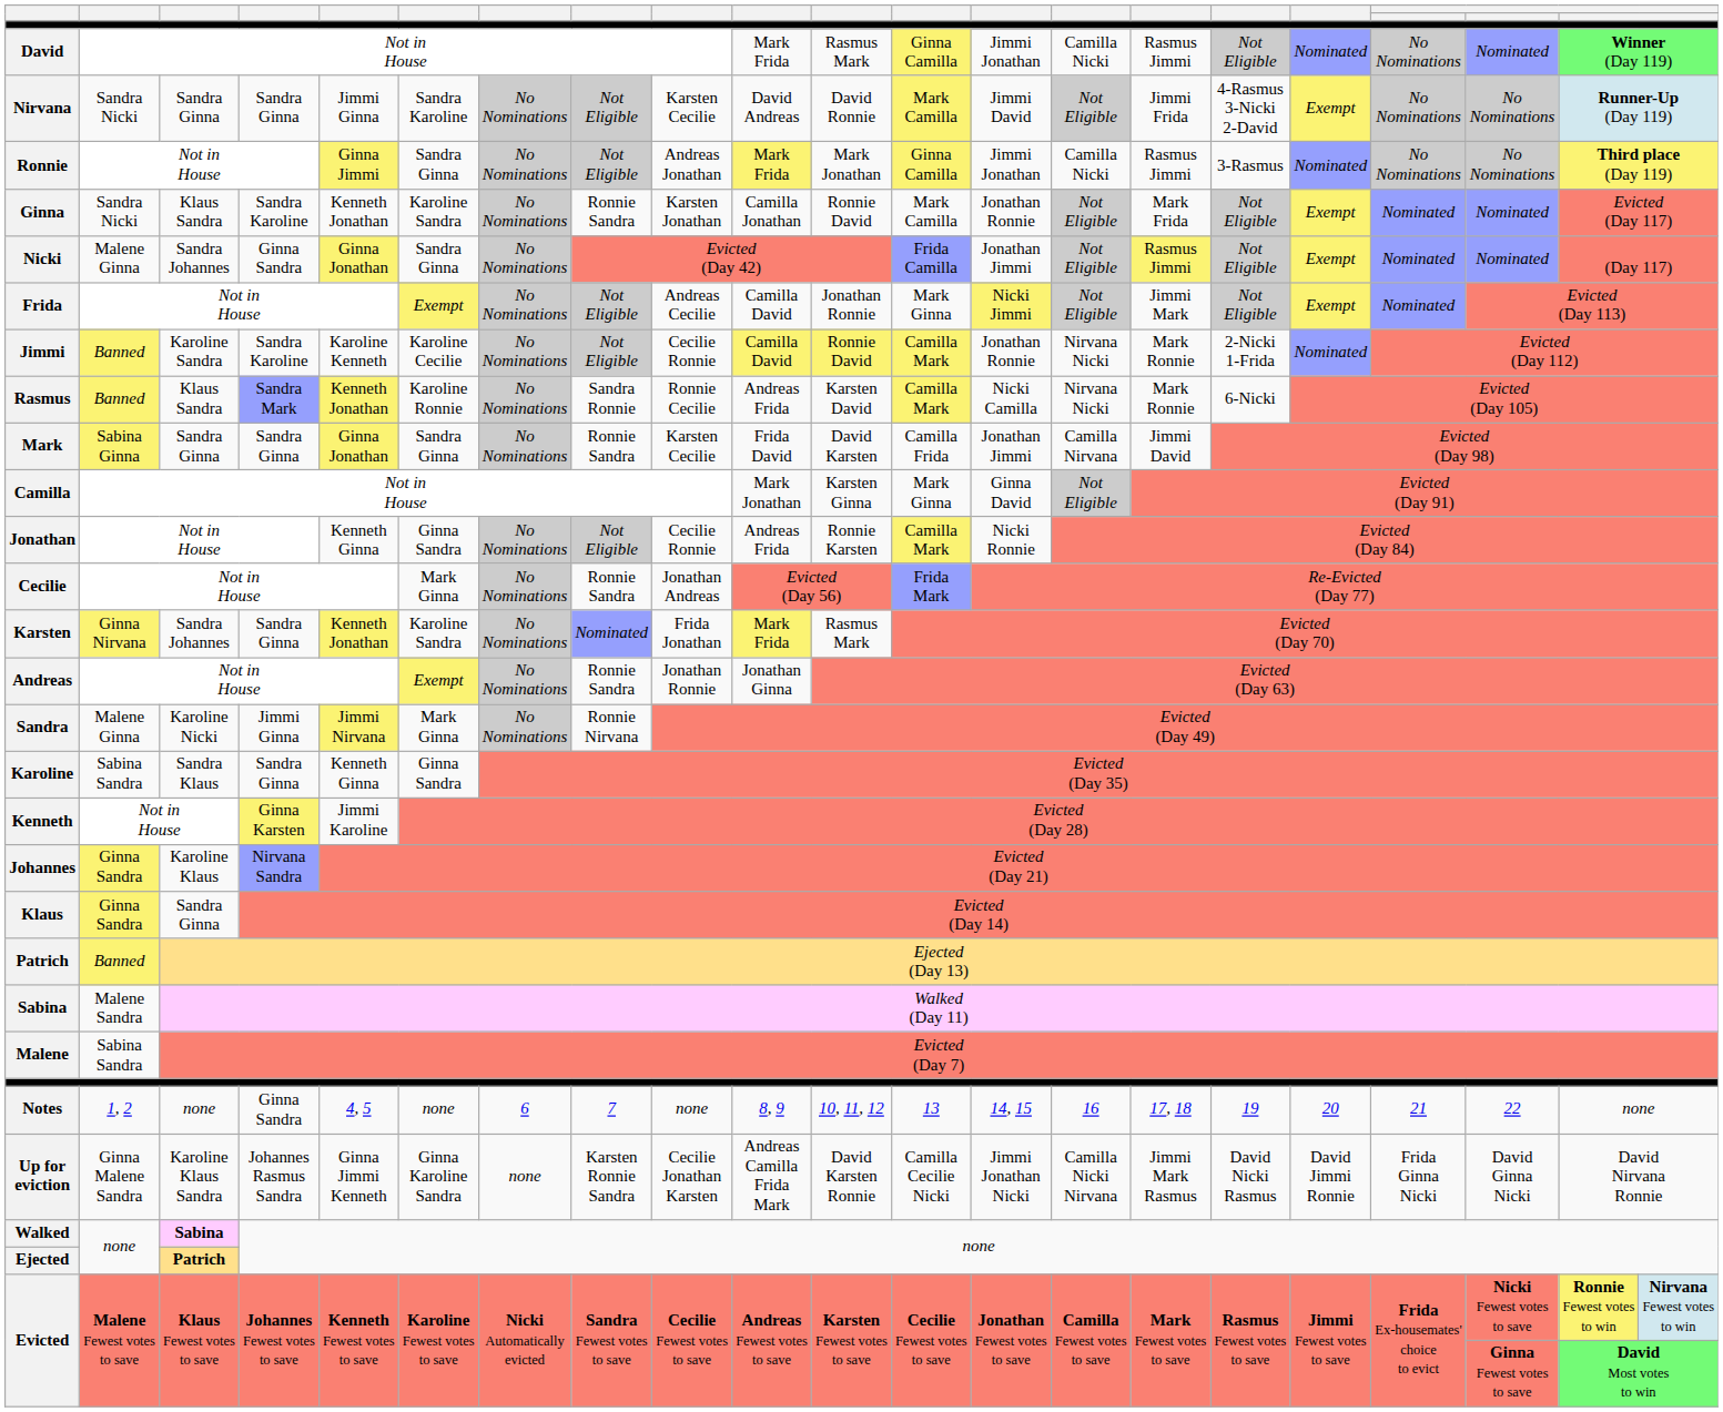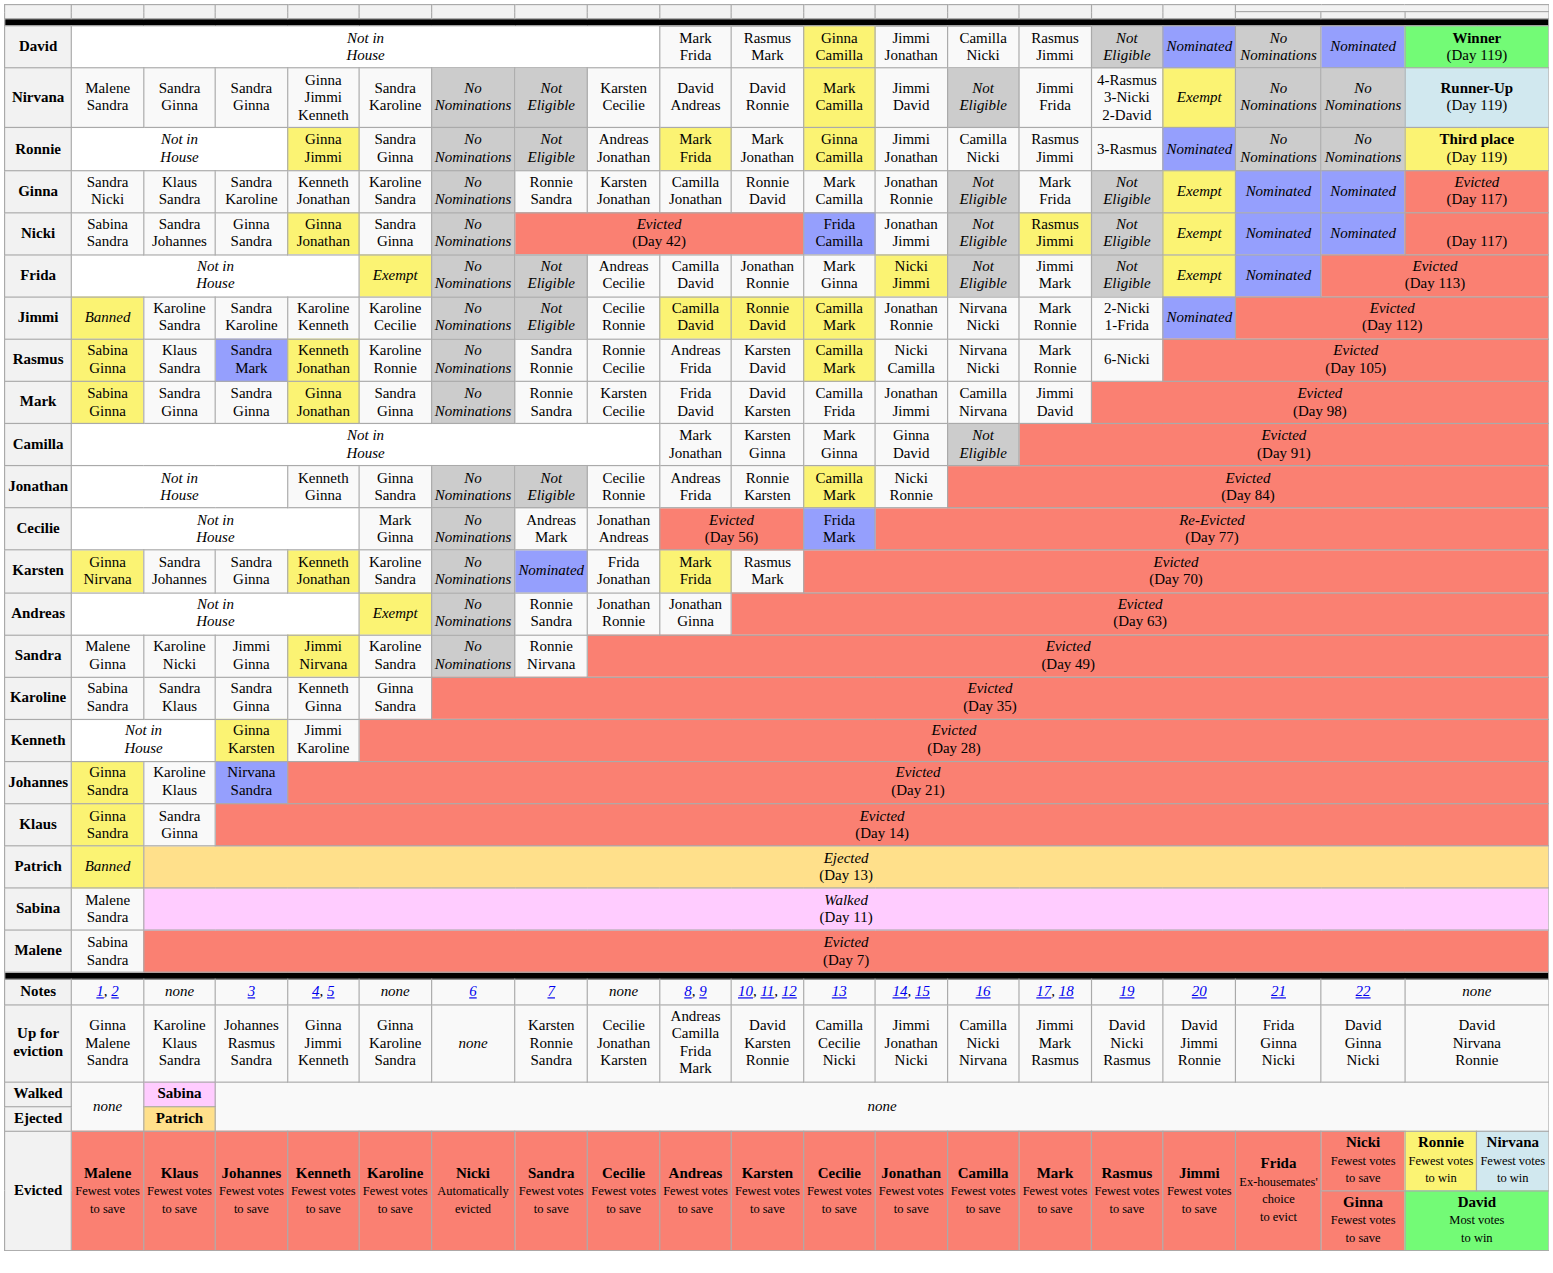 <table class="wikitable" style="text-align:center; width:100%; font-size:80%; line-height:15px;">
 <tr>
 <th rowspan=2 style="width: 5%;"></th>
 <th rowspan=2 style="width: 5%;"></th>
 <th rowspan=2 style="width: 5%;"></th>
 <th rowspan=2 style="width: 5%;"></th>
 <th rowspan=2 style="width: 5%;"></th>
 <th rowspan=2 style="width: 5%;"></th>
 <th rowspan=2 style="width: 5%;"></th>
 <th rowspan=2 style="width: 5%;"></th>
 <th rowspan=2 style="width: 5%;"></th>
 <th rowspan=2 style="width: 5%;"></th>
 <th rowspan=2 style="width: 5%;"></th>
 <th rowspan=2 style="width: 5%;"></th>
 <th rowspan=2 style="width: 5%;"></th>
 <th rowspan=2 style="width: 5%;"></th>
 <th rowspan=2 style="width: 5%;"></th>
 <th rowspan=2 style="width: 5%;"></th>
 <th rowspan=2 style="width: 5%;"></th>
 <th colspan=4 style="width: 15%;"></th>
 </tr>
 <tr>
 <th style="width: 5%;"></th>
 <th style="width: 5%;"></th>
 <th colspan=2 style="width: 5%;"></th>
 </tr>
 <tr>
 <td colspan="21" style="background-color: black;"></td>
 </tr>
 <tr>
 <th>David</th>
 <td colspan=8 style="background:#FFFFFF"><em>Not in<br>House</em></td>
 <td>Mark<br>Frida</td>
 <td>Rasmus<br>Mark</td>
 <td style="background:#FBF373">Ginna<br>Camilla</td>
 <td>Jimmi<br>Jonathan</td>
 <td>Camilla<br>Nicki</td>
 <td>Rasmus<br>Jimmi</td>
 <td style="background:#CCCCCC"><em>Not<br>Eligible</em></td>
 <td style="background:#959FFD"><em>Nominated</em></td>
 <td style="background:#CCCCCC"><em>No<br>Nominations</em></td>
 <td style="background:#959FFD"><em>Nominated</em></td>
 <td colspan=2 style="background:#73FB76"><strong>Winner</strong><br>(Day 119)</td>
 </tr>
 <tr>
 <th>Nirvana</th>
-<td>Sandra<br>Nicki</td>
+<td>Malene<br>Sandra</td>
 <td>Sandra<br>Ginna</td>
 <td>Sandra<br>Ginna</td>
-<td>Jimmi<br>Ginna</td>
+<td>Ginna<br>Jimmi<br>Kenneth</td>
 <td>Sandra<br>Karoline</td>
 <td style="background:#CCCCCC"><em>No<br>Nominations</em></td>
 <td style="background:#CCCCCC"><em>Not<br>Eligible</em></td>
 <td>Karsten<br>Cecilie</td>
 <td>David<br>Andreas</td>
 <td>David<br>Ronnie</td>
 <td style="background:#FBF373">Mark<br>Camilla</td>
 <td>Jimmi<br>David</td>
 <td style="background:#CCCCCC"><em>Not<br>Eligible</em></td>
 <td>Jimmi<br>Frida</td>
 <td>4-Rasmus<br>3-Nicki<br>2-David</td>
 <td style="background:#FBF373"><em>Exempt</em></td>
 <td style="background:#CCCCCC"><em>No<br>Nominations</em></td>
 <td style="background:#CCCCCC"><em>No<br>Nominations</em></td>
 <td colspan=2 style="background:#D1E8EF"><strong>Runner-Up</strong><br>(Day 119)</td>
 </tr>
 <tr>
 <th>Ronnie</th>
 <td colspan=3 style="background:#FFFFFF"><em>Not in<br>House</em></td>
 <td style="background:#FBF373">Ginna<br>Jimmi</td>
 <td>Sandra<br>Ginna</td>
 <td style="background:#CCCCCC"><em>No<br>Nominations</em></td>
 <td style="background:#CCCCCC"><em>Not<br>Eligible</em></td>
 <td>Andreas<br>Jonathan</td>
 <td style="background:#FBF373">Mark<br>Frida</td>
 <td>Mark<br>Jonathan</td>
 <td style="background:#FBF373">Ginna<br>Camilla</td>
 <td>Jimmi<br>Jonathan</td>
 <td>Camilla<br>Nicki</td>
 <td>Rasmus<br>Jimmi</td>
 <td>3-Rasmus</td>
 <td style="background:#959FFD"><em>Nominated</em></td>
 <td style="background:#CCCCCC"><em>No<br>Nominations</em></td>
 <td style="background:#CCCCCC"><em>No<br>Nominations</em></td>
 <td colspan=2 style="background:#FBF373"><strong>Third place</strong><br>(Day 119)</td>
 </tr>
 <tr>
 <th>Ginna</th>
 <td>Sandra<br>Nicki</td>
 <td>Klaus<br>Sandra</td>
 <td>Sandra<br>Karoline</td>
 <td>Kenneth<br>Jonathan</td>
 <td>Karoline<br>Sandra</td>
 <td style="background:#CCCCCC"><em>No<br>Nominations</em></td>
 <td>Ronnie<br>Sandra</td>
 <td>Karsten<br>Jonathan</td>
 <td>Camilla<br>Jonathan</td>
 <td>Ronnie<br>David</td>
 <td>Mark<br>Camilla</td>
 <td>Jonathan<br>Ronnie</td>
 <td style="background:#CCCCCC"><em>Not<br>Eligible</em></td>
 <td>Mark<br>Frida</td>
 <td style="background:#CCCCCC"><em>Not<br>Eligible</em></td>
 <td style="background:#FBF373"><em>Exempt</em></td>
 <td style="background:#959FFD"><em>Nominated</em></td>
 <td style="background:#959FFD"><em>Nominated</em></td>
 <td colspan=2 style="background:#FA8072"><em>Evicted</em><br>(Day 117)</td>
 </tr>
 <tr>
 <th>Nicki</th>
-<td>Malene<br>Ginna</td>
+<td>Sabina<br>Sandra</td>
 <td>Sandra<br>Johannes</td>
 <td>Ginna<br>Sandra</td>
 <td style="background:#FBF373">Ginna<br>Jonathan</td>
 <td>Sandra<br>Ginna</td>
 <td style="background:#CCCCCC"><em>No<br>Nominations</em></td>
 <td colspan=4 style="background:#FA8072"><em>Evicted</em><br>(Day 42)</td>
 <td style="background:#959FFD">Frida<br>Camilla</td>
 <td>Jonathan<br>Jimmi</td>
 <td style="background:#CCCCCC"><em>Not<br>Eligible</em></td>
 <td style="background:#FBF373">Rasmus<br>Jimmi</td>
 <td style="background:#CCCCCC"><em>Not<br>Eligible</em></td>
 <td style="background:#FBF373"><em>Exempt</em></td>
 <td style="background:#959FFD"><em>Nominated</em></td>
 <td style="background:#959FFD"><em>Nominated</em></td>
 <td colspan=2 style="background:#FA8072"><em></em><br>(Day 117)</td>
 </tr>
 <tr>
 <th>Frida</th>
 <td colspan=4 style="background:#FFFFFF"><em>Not in<br>House</em></td>
 <td style="background:#FBF373"><em>Exempt</em></td>
 <td style="background:#CCCCCC"><em>No<br>Nominations</em></td>
 <td style="background:#CCCCCC"><em>Not<br>Eligible</em></td>
 <td>Andreas<br>Cecilie</td>
 <td>Camilla<br>David</td>
 <td>Jonathan<br>Ronnie</td>
 <td>Mark<br>Ginna</td>
 <td style="background:#FBF373">Nicki<br>Jimmi</td>
 <td style="background:#CCCCCC"><em>Not<br>Eligible</em></td>
 <td>Jimmi<br>Mark</td>
 <td style="background:#CCCCCC"><em>Not<br>Eligible</em></td>
 <td style="background:#FBF373"><em>Exempt</em></td>
 <td style="background:#959FFD"><em>Nominated</em></td>
 <td colspan=3 style="background:#FA8072"><em>Evicted</em><br>(Day 113)</td>
 </tr>
 <tr>
 <th>Jimmi</th>
 <td style="background:#FBF373"><em>Banned</em></td>
 <td>Karoline<br>Sandra</td>
 <td>Sandra<br>Karoline</td>
 <td>Karoline<br>Kenneth</td>
 <td>Karoline<br>Cecilie</td>
 <td style="background:#CCCCCC"><em>No<br>Nominations</em></td>
 <td style="background:#CCCCCC"><em>Not<br>Eligible</em></td>
 <td>Cecilie<br>Ronnie</td>
 <td style="background:#FBF373">Camilla<br>David</td>
 <td style="background:#FBF373">Ronnie<br>David</td>
 <td style="background:#FBF373">Camilla<br>Mark</td>
 <td>Jonathan<br>Ronnie</td>
 <td>Nirvana<br>Nicki</td>
 <td>Mark<br>Ronnie</td>
 <td>2-Nicki<br>1-Frida</td>
 <td style="background:#959FFD"><em>Nominated</em></td>
 <td colspan=4 style="background:#FA8072"><em>Evicted</em><br>(Day 112)</td>
 </tr>
 <tr>
 <th>Rasmus</th>
-<td style="background:#FBF373"><em>Banned</em></td>
+<td style="background:#FBF373">Sabina<br>Ginna</td>
 <td>Klaus<br>Sandra</td>
 <td style="background:#959FFD">Sandra<br>Mark</td>
 <td style="background:#FBF373">Kenneth<br>Jonathan</td>
 <td>Karoline<br>Ronnie</td>
 <td style="background:#CCCCCC"><em>No<br>Nominations</em></td>
 <td>Sandra<br>Ronnie</td>
 <td>Ronnie<br>Cecilie</td>
 <td>Andreas<br>Frida</td>
 <td>Karsten<br>David</td>
 <td style="background:#FBF373">Camilla<br>Mark</td>
 <td>Nicki<br>Camilla</td>
 <td>Nirvana<br>Nicki</td>
 <td>Mark<br>Ronnie</td>
 <td>6-Nicki</td>
 <td colspan=5 style="background:#FA8072"><em>Evicted</em><br>(Day 105)</td>
 </tr>
 <tr>
 <th>Mark</th>
 <td style="background:#FBF373">Sabina<br>Ginna</td>
 <td>Sandra<br>Ginna</td>
 <td>Sandra<br>Ginna</td>
 <td style="background:#FBF373">Ginna<br>Jonathan</td>
 <td>Sandra<br>Ginna</td>
 <td style="background:#CCCCCC"><em>No<br>Nominations</em></td>
 <td>Ronnie<br>Sandra</td>
 <td>Karsten<br>Cecilie</td>
 <td>Frida<br>David</td>
 <td>David<br>Karsten</td>
 <td>Camilla<br>Frida</td>
 <td>Jonathan<br>Jimmi</td>
 <td>Camilla<br>Nirvana</td>
 <td>Jimmi<br>David</td>
 <td colspan=6 style="background:#FA8072"><em>Evicted</em><br>(Day 98)</td>
 </tr>
 <tr>
 <th>Camilla</th>
 <td colspan=8 style="background:#FFFFFF"><em>Not in<br>House</em></td>
 <td>Mark<br>Jonathan</td>
 <td>Karsten<br>Ginna</td>
 <td>Mark<br>Ginna</td>
 <td>Ginna<br>David</td>
 <td style="background:#CCCCCC"><em>Not<br>Eligible</em></td>
 <td colspan=7 style="background:#FA8072"><em>Evicted</em><br>(Day 91)</td>
 </tr>
 <tr>
 <th>Jonathan</th>
 <td colspan=3 style="background:#FFFFFF"><em>Not in<br>House</em></td>
 <td>Kenneth<br>Ginna</td>
 <td>Ginna<br>Sandra</td>
 <td style="background:#CCCCCC"><em>No<br>Nominations</em></td>
 <td style="background:#CCCCCC"><em>Not<br>Eligible</em></td>
 <td>Cecilie<br>Ronnie</td>
 <td>Andreas<br>Frida</td>
 <td>Ronnie<br>Karsten</td>
 <td style="background:#FBF373">Camilla<br>Mark</td>
 <td>Nicki<br>Ronnie</td>
 <td colspan=8 style="background:#FA8072"><em>Evicted</em><br>(Day 84)</td>
 </tr>
 <tr>
 <th>Cecilie</th>
 <td colspan=4 style="background:#FFFFFF"><em>Not in<br>House</em></td>
 <td>Mark<br>Ginna</td>
 <td style="background:#CCCCCC"><em>No<br>Nominations</em></td>
-<td>Ronnie<br>Sandra</td>
+<td>Andreas<br>Mark</td>
 <td>Jonathan<br>Andreas</td>
 <td colspan=2 style="background:#FA8072"><em>Evicted</em><br>(Day 56)</td>
 <td style="background:#959FFD">Frida<br>Mark</td>
 <td colspan=9 style="background:#FA8072"><em>Re-Evicted</em><br>(Day 77)</td>
 </tr>
 <tr>
 <th>Karsten</th>
 <td style="background:#FBF373">Ginna<br>Nirvana</td>
 <td>Sandra<br>Johannes</td>
 <td>Sandra<br>Ginna</td>
 <td style="background:#FBF373">Kenneth<br>Jonathan</td>
 <td>Karoline<br>Sandra</td>
 <td style="background:#CCCCCC"><em>No<br>Nominations</em></td>
 <td style="background:#959FFD"><em>Nominated</em></td>
 <td>Frida<br>Jonathan</td>
 <td style="background:#FBF373">Mark<br>Frida</td>
 <td>Rasmus<br>Mark</td>
 <td colspan=10 style="background:#FA8072"><em>Evicted</em><br>(Day 70)</td>
 </tr>
 <tr>
 <th>Andreas</th>
 <td colspan=4 style="background:#FFFFFF"><em>Not in<br>House</em></td>
 <td style="background:#FBF373"><em>Exempt</em></td>
 <td style="background:#CCCCCC"><em>No<br>Nominations</em></td>
 <td>Ronnie<br>Sandra</td>
 <td>Jonathan<br>Ronnie</td>
 <td>Jonathan<br>Ginna</td>
 <td colspan=11 style="background:#FA8072"><em>Evicted</em><br>(Day 63)</td>
 </tr>
 <tr>
 <th>Sandra</th>
 <td>Malene<br>Ginna</td>
 <td>Karoline<br>Nicki</td>
 <td>Jimmi<br>Ginna</td>
 <td style="background:#FBF373">Jimmi<br>Nirvana</td>
-<td>Mark<br>Ginna</td>
+<td>Karoline<br>Sandra</td>
 <td style="background:#CCCCCC"><em>No<br>Nominations</em></td>
 <td>Ronnie<br>Nirvana</td>
 <td colspan=13 style="background:#FA8072"><em>Evicted</em><br>(Day 49)</td>
 </tr>
 <tr>
 <th>Karoline</th>
 <td>Sabina<br>Sandra</td>
 <td>Sandra<br>Klaus</td>
 <td>Sandra<br>Ginna</td>
 <td>Kenneth<br>Ginna</td>
 <td>Ginna<br>Sandra</td>
 <td colspan=15 style="background:#FA8072"><em>Evicted</em><br>(Day 35)</td>
 </tr>
 <tr>
 <th>Kenneth</th>
 <td colspan=2 style="background:#FFFFFF"><em>Not in<br>House</em></td>
 <td style="background:#FBF373">Ginna<br>Karsten</td>
 <td>Jimmi<br>Karoline</td>
 <td colspan=16 style="background:#FA8072"><em>Evicted</em><br>(Day 28)</td>
 </tr>
 <tr>
 <th>Johannes</th>
 <td style="background:#FBF373">Ginna<br>Sandra</td>
 <td>Karoline<br>Klaus</td>
 <td style="background:#959FFD">Nirvana<br>Sandra</td>
 <td colspan=17 style="background:#FA8072"><em>Evicted</em><br>(Day 21)</td>
 </tr>
 <tr>
 <th>Klaus</th>
 <td style="background:#FBF373">Ginna<br>Sandra</td>
 <td>Sandra<br>Ginna</td>
 <td colspan=18 style="background:#FA8072"><em>Evicted</em><br>(Day 14)</td>
 </tr>
 <tr>
 <th>Patrich</th>
 <td style="background:#FBF373"><em>Banned</em></td>
 <td colspan=19 style="background:#FFE08B"><em>Ejected</em><br>(Day 13)</td>
 </tr>
 <tr>
 <th>Sabina</th>
 <td>Malene<br>Sandra</td>
 <td colspan=19 style="background:#FFCCFF"><em>Walked</em><br>(Day 11)</td>
 </tr>
 <tr>
 <th>Malene</th>
 <td>Sabina<br>Sandra</td>
 <td colspan=19 style="background:#FA8072"><em>Evicted</em><br>(Day 7)</td>
 </tr>
 <tr>
 <td colspan="21" style="background-color: black;"></td>
 </tr>
 <tr>
 <th>Notes</th>
 <td><em><a href='#'>1</a>, <a href='#'>2</a></em></td>
 <td><em>none</em></td>
-<td>Ginna<br>Sandra</td>
+<td><em><a href='#'>3</a></em></td>
 <td><em><a href='#'>4</a>, <a href='#'>5</a></em></td>
 <td><em>none</em></td>
 <td><em><a href='#'>6</a></em></td>
 <td><em><a href='#'>7</a></em></td>
 <td><em>none</em></td>
 <td><em><a href='#'>8</a>, <a href='#'>9</a></em></td>
 <td><em><a href='#'>10</a>, <a href='#'>11</a>, <a href='#'>12</a></em></td>
 <td><em><a href='#'>13</a></em></td>
 <td><em><a href='#'>14</a>, <a href='#'>15</a></em></td>
 <td><em><a href='#'>16</a></em></td>
 <td><em><a href='#'>17</a>, <a href='#'>18</a></em></td>
 <td><em><a href='#'>19</a></em></td>
 <td><em><a href='#'>20</a></em></td>
 <td><em><a href='#'>21</a></em></td>
 <td><em><a href='#'>22</a></em></td>
 <td colspan=2><em>none</em></td>
 </tr>
 <tr>
 <th>Up for<br>eviction</th>
 <td>Ginna<br>Malene<br>Sandra</td>
 <td>Karoline<br>Klaus<br>Sandra</td>
 <td>Johannes<br>Rasmus<br>Sandra</td>
 <td>Ginna<br>Jimmi<br>Kenneth</td>
 <td>Ginna<br>Karoline<br>Sandra</td>
 <td><em>none</em></td>
 <td>Karsten<br>Ronnie<br>Sandra</td>
 <td>Cecilie<br>Jonathan<br>Karsten</td>
 <td>Andreas<br>Camilla<br>Frida<br>Mark</td>
 <td>David<br>Karsten<br>Ronnie</td>
 <td>Camilla<br>Cecilie<br>Nicki</td>
 <td>Jimmi<br>Jonathan<br>Nicki</td>
 <td>Camilla<br>Nicki<br>Nirvana</td>
 <td>Jimmi<br>Mark<br>Rasmus</td>
 <td>David<br>Nicki<br>Rasmus</td>
 <td>David<br>Jimmi<br>Ronnie</td>
 <td>Frida<br>Ginna<br>Nicki</td>
 <td>David<br>Ginna<br>Nicki</td>
 <td colspan=2>David<br>Nirvana<br>Ronnie</td>
 </tr>
 <tr>
 <th>Walked</th>
 <td rowspan=2><em>none</em></td>
 <td style="background:#FFCCFF"><strong>Sabina</strong></td>
 <td rowspan=2 colspan=18><em>none</em></td>
 </tr>
 <tr>
 <th>Ejected</th>
 <td style="background:#FFE08B"><strong>Patrich</strong></td>
 </tr>
 <tr>
 <th rowspan=2>Evicted</th>
 <td rowspan=2 style="background:#FA8072" nowrap><strong>Malene</strong><br><small>Fewest votes<br>to save</small></td>
 <td rowspan=2 style="background:#FA8072" nowrap><strong>Klaus</strong><br><small>Fewest votes<br>to save</small></td>
 <td rowspan=2 style="background:#FA8072" nowrap><strong>Johannes</strong><br><small>Fewest votes<br>to save</small></td>
 <td rowspan=2 style="background:#FA8072" nowrap><strong>Kenneth</strong><br><small>Fewest votes<br>to save</small></td>
 <td rowspan=2 style="background:#FA8072" nowrap><strong>Karoline</strong><br><small>Fewest votes<br>to save</small></td>
 <td rowspan=2 style="background:#FA8072"><strong>Nicki</strong><br><small>Automatically<br>evicted</small></td>
 <td rowspan=2 style="background:#FA8072" nowrap><strong>Sandra</strong><br><small>Fewest votes<br>to save</small></td>
 <td rowspan=2 style="background:#FA8072" nowrap><strong>Cecilie</strong><br><small>Fewest votes<br>to save</small></td>
 <td rowspan=2 style="background:#FA8072" nowrap><strong>Andreas</strong><br><small>Fewest votes<br>to save</small></td>
 <td rowspan=2 style="background:#FA8072" nowrap><strong>Karsten</strong><br><small>Fewest votes<br>to save</small></td>
 <td rowspan=2 style="background:#FA8072" nowrap><strong>Cecilie</strong><br><small>Fewest votes<br>to save</small></td>
 <td rowspan=2 style="background:#FA8072" nowrap><strong>Jonathan</strong><br><small>Fewest votes<br>to save</small></td>
 <td rowspan=2 style="background:#FA8072" nowrap><strong>Camilla</strong><br><small>Fewest votes<br>to save</small></td>
 <td rowspan=2 style="background:#FA8072" nowrap><strong>Mark</strong><br><small>Fewest votes<br>to save</small></td>
 <td rowspan=2 style="background:#FA8072" nowrap><strong>Rasmus</strong><br><small>Fewest votes<br>to save</small></td>
 <td rowspan=2 style="background:#FA8072" nowrap><strong>Jimmi</strong><br><small>Fewest votes<br>to save</small></td>
 <td rowspan=2 style="background:#FA8072" nowrap><strong>Frida</strong><br><small>Ex-housemates'<br>choice<br>to evict</small></td>
 <td style="background:#FA8072" nowrap><strong>Nicki</strong><br><small>Fewest votes<br>to save</small></td>
 <td bgcolor=FBF373 nowrap><strong>Ronnie</strong><br><small>Fewest votes<br>to win</small></td>
 <td bgcolor=#D1E8EF nowrap><strong>Nirvana</strong><br><small>Fewest votes<br>to win</small></td>
 </tr>
 <tr>
 <td style="background:#FA8072" nowrap><strong>Ginna</strong><br><small>Fewest votes<br>to save</small></td>
 <td colspan=2 bgcolor=#73FB76><strong>David</strong><br><small>Most votes<br>to win</small></td>
 </tr>
 </table>
